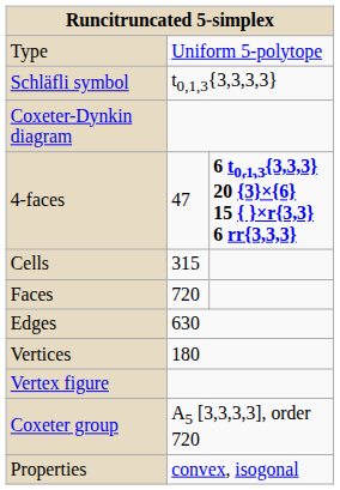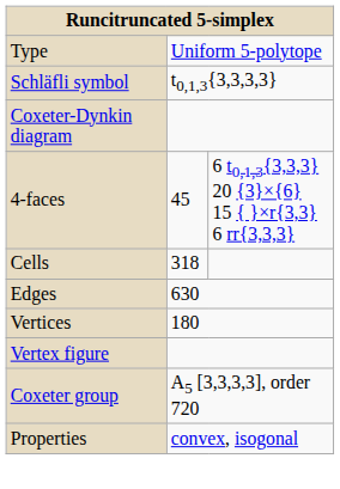 <table class="wikitable" align="right" style="margin-left:10px" width="280">
 <tr>
 <td bgcolor=#e7dcc3 align=center colspan=3><strong>Runcitruncated 5-simplex</strong></td>
 </tr>
 <tr>
 <td bgcolor=#e7dcc3>Type</td>
 <td colspan=2><a href='#'>Uniform 5-polytope</a></td>
 </tr>
 <tr>
 <td bgcolor=#e7dcc3><a href='#'>Schläfli symbol</a></td>
 <td colspan=2>t<sub>0,1,3</sub>{3,3,3,3}</td>
 </tr>
 <tr>
 <td bgcolor=#e7dcc3><a href='#'>Coxeter-Dynkin diagram</a></td>
 <td colspan=2></td>
 </tr>
 <tr>
 <td bgcolor=#e7dcc3>4-faces</td>
-<td>47</td>
-<td><strong>6 <a href='#'>t<sub>0,1,3</sub>{3,3,3}</a><br>20 <a href='#'>{3}×{6}</a><br>15 <a href='#'>{ }×r{3,3}</a><br>6 <a href='#'>rr{3,3,3}</a></strong></td>
+<td>45</td>
+<td>6 <a href='#'>t<sub>0,1,3</sub>{3,3,3}</a><br>20 <a href='#'>{3}×{6}</a><br>15 <a href='#'>{ }×r{3,3}</a><br>6 <a href='#'>rr{3,3,3}</a></td>
 </tr>
 <tr>
 <td bgcolor=#e7dcc3>Cells</td>
-<td>315</td>
-<td></td>
-</tr>
-<tr>
-<td bgcolor=#e7dcc3>Faces</td>
-<td>720</td>
+<td>318</td>
 <td></td>
 </tr>
 <tr>
 <td bgcolor=#e7dcc3>Edges</td>
 <td colspan=2>630</td>
 </tr>
 <tr>
 <td bgcolor=#e7dcc3>Vertices</td>
 <td colspan=2>180</td>
 </tr>
 <tr>
 <td bgcolor=#e7dcc3><a href='#'>Vertex figure</a></td>
 <td colspan=2></td>
 </tr>
 <tr>
 <td bgcolor=#e7dcc3><a href='#'>Coxeter group</a></td>
 <td colspan=2>A<sub>5</sub> [3,3,3,3], order 720</td>
 </tr>
 <tr>
 <td bgcolor=#e7dcc3>Properties</td>
 <td colspan=2><a href='#'>convex</a>, <a href='#'>isogonal</a></td>
 </tr>
 </table>
